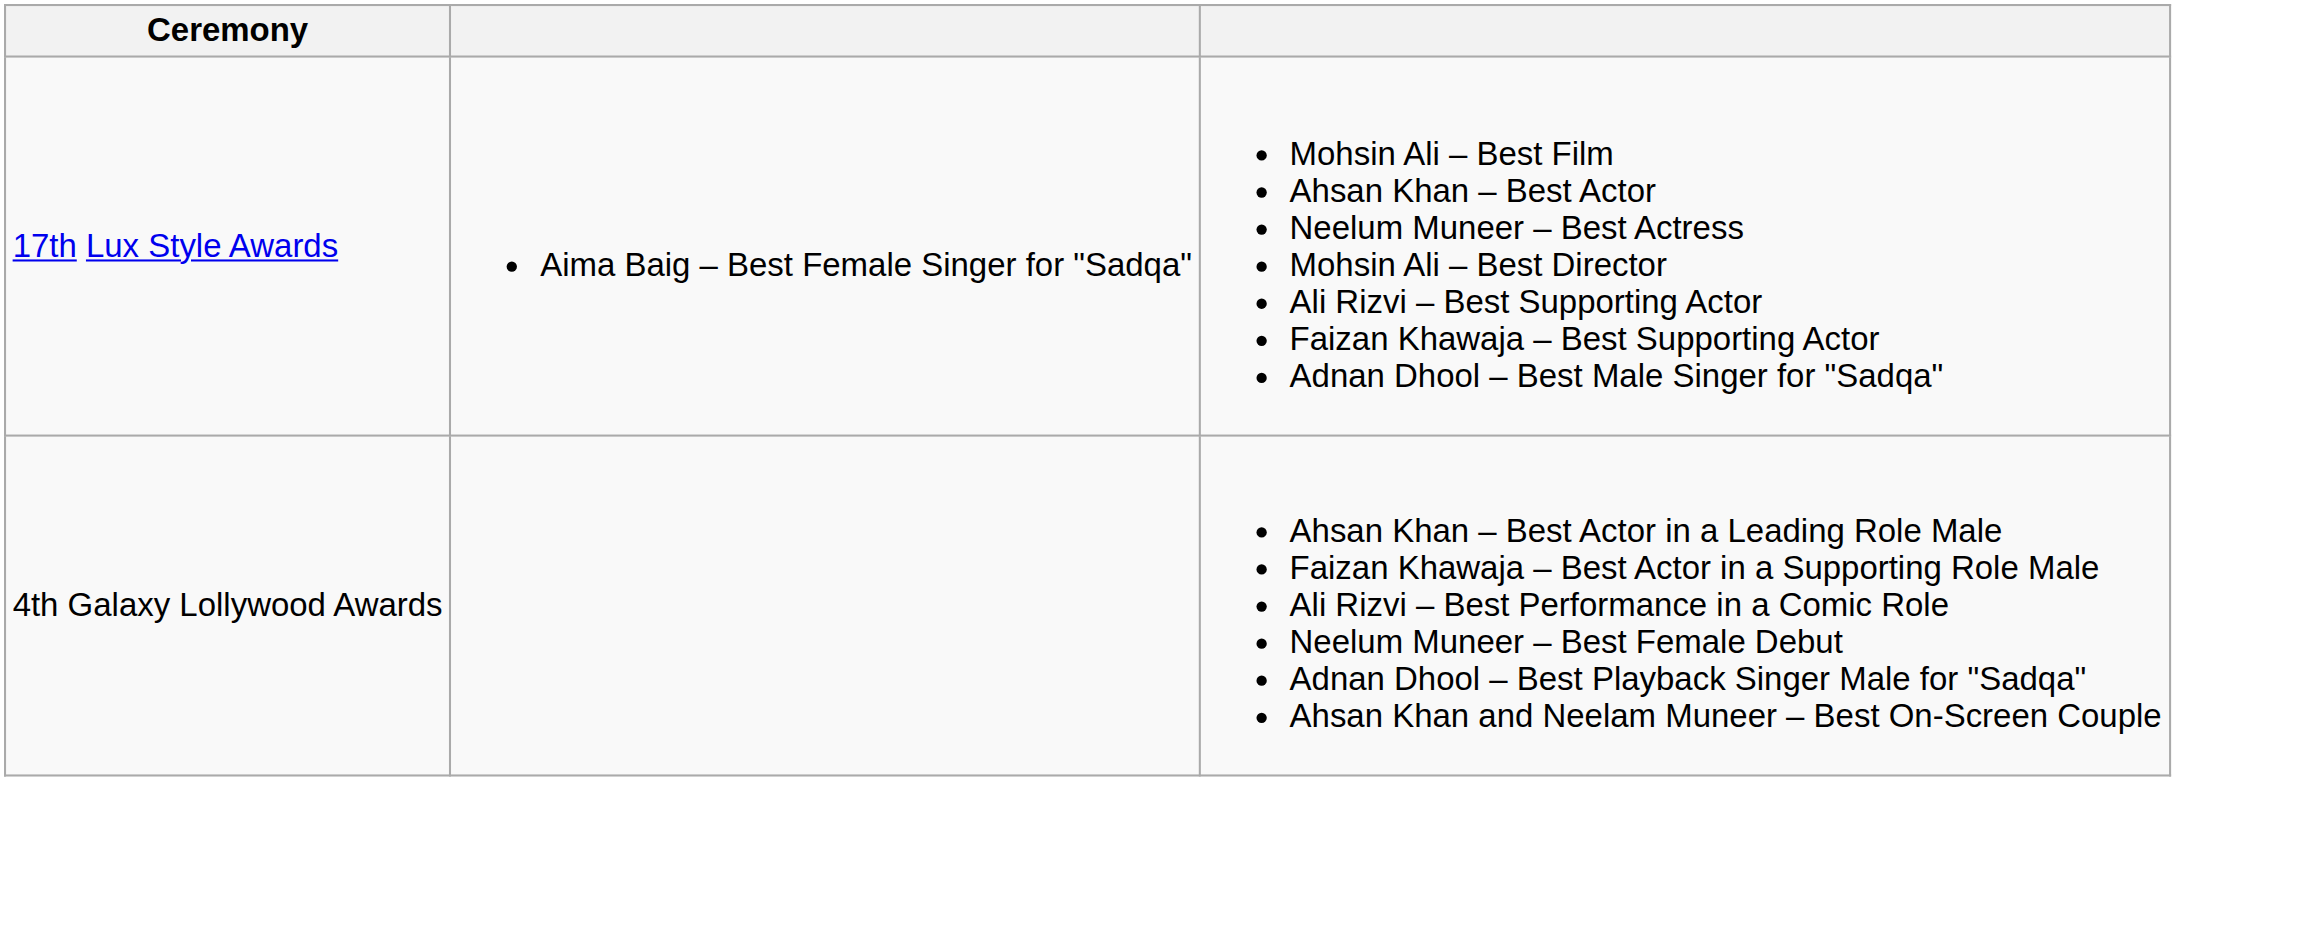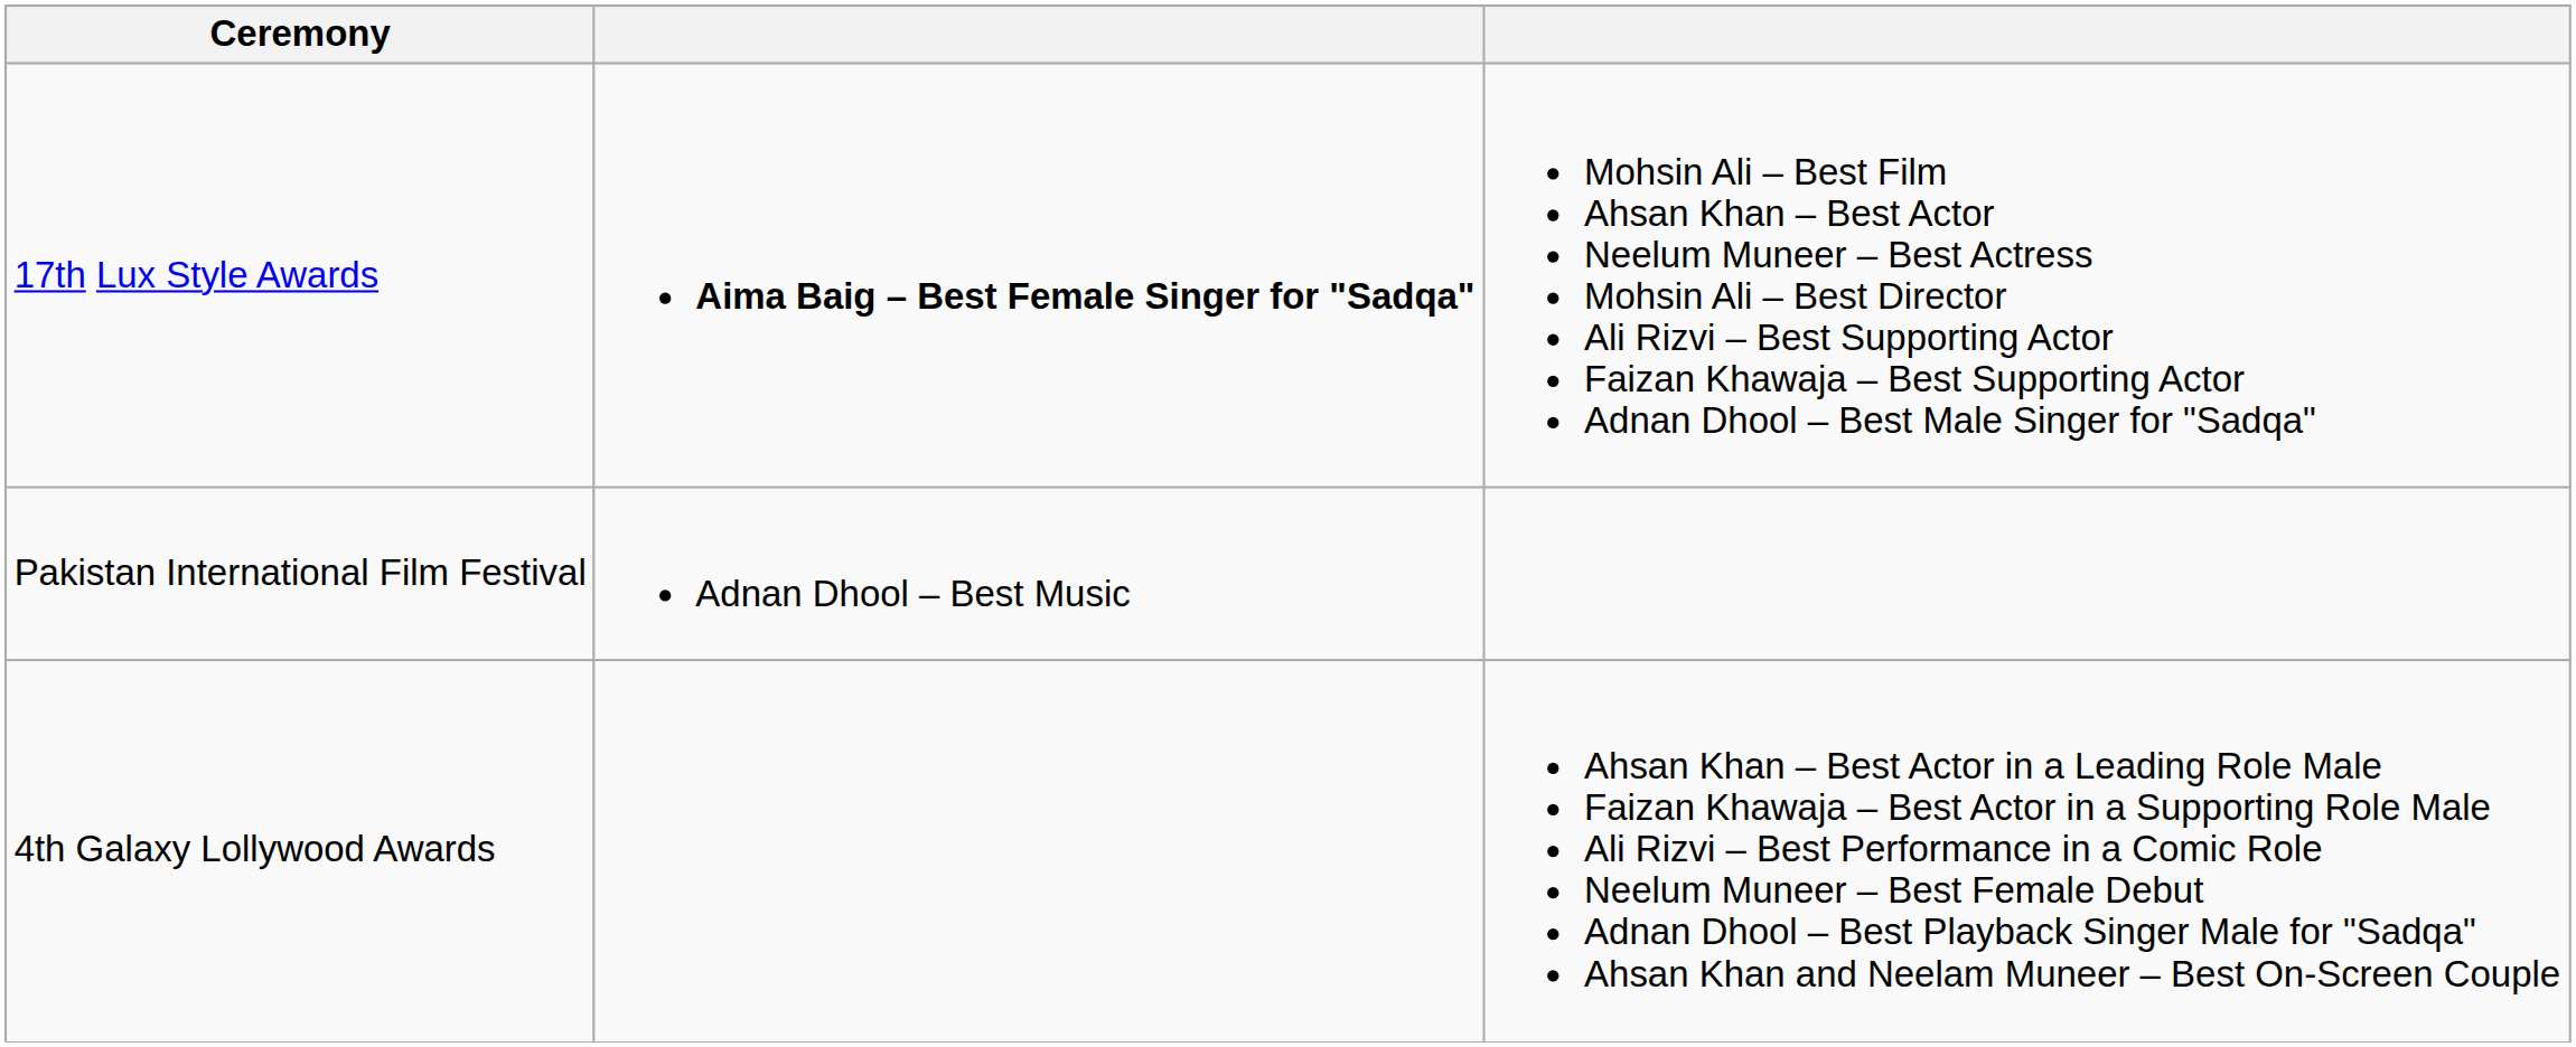 <table class="wikitable">
 <tr>
 <th>Ceremony</th>
 <th></th>
 <th></th>
 </tr>
 <tr>
 <td><a href='#'>17th</a> <a href='#'>Lux Style Awards</a><br></td>
-<td><br><ul><li>Aima Baig – Best Female Singer for "Sadqa"</li></ul></td>
+<td><strong><br><ul><li>Aima Baig – Best Female Singer for "Sadqa"</li></ul></strong></td>
 <td><br><ul><li>Mohsin Ali – Best Film</li><li>Ahsan Khan – Best Actor</li><li>Neelum Muneer – Best Actress</li><li>Mohsin Ali – Best Director</li><li>Ali Rizvi – Best Supporting Actor</li><li>Faizan Khawaja – Best Supporting Actor</li><li>Adnan Dhool – Best Male Singer for "Sadqa"</li></ul></td>
+</tr>
+<tr>
+<td>Pakistan International Film Festival</td>
+<td><br><ul><li>Adnan Dhool – Best Music</li></ul></td>
+<td></td>
 </tr>
 <tr>
 <td>4th Galaxy Lollywood Awards</td>
 <td></td>
 <td><br><ul><li>Ahsan Khan – Best Actor in a Leading Role Male</li><li>Faizan Khawaja – Best Actor in a Supporting Role Male</li><li>Ali Rizvi – Best Performance in a Comic Role</li><li>Neelum Muneer – Best Female Debut</li><li>Adnan Dhool – Best Playback Singer Male for "Sadqa"</li><li>Ahsan Khan and Neelam Muneer  – Best On-Screen Couple</li></ul></td>
 </tr>
 </table>
